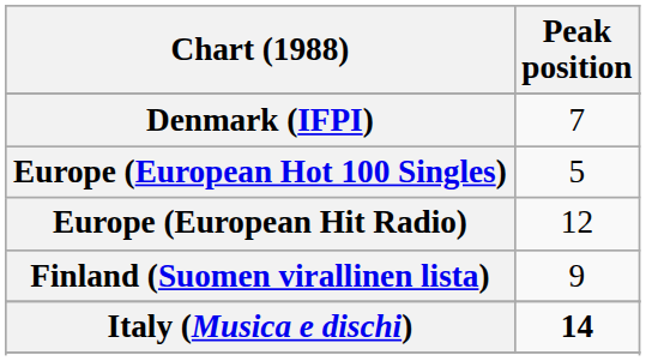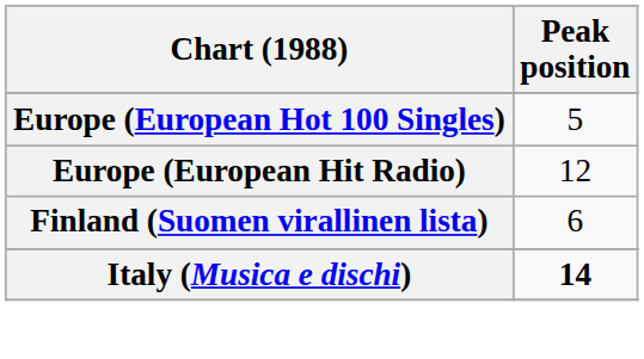 <table class="wikitable sortable plainrowheaders" style="text-align:center">
 <tr>
 <th>Chart (1988)</th>
 <th>Peak<br>position</th>
 </tr>
 <tr>
 </tr>
 <tr>
 </tr>
 <tr>
 </tr>
 <tr>
-<th scope="row">Denmark (<a href='#'>IFPI</a>)</th>
-<td>7</td>
-</tr>
-<tr>
 <th scope="row">Europe (<a href='#'>European Hot 100 Singles</a>)</th>
 <td>5</td>
 </tr>
 <tr>
 <th scope="row">Europe (European Hit Radio)</th>
 <td>12</td>
 </tr>
 <tr>
 <th scope="row">Finland (<a href='#'>Suomen virallinen lista</a>)</th>
-<td>9</td>
+<td>6</td>
 </tr>
 <tr>
 </tr>
 <tr>
 <th scope="row">Italy (<em><a href='#'>Musica e dischi</a></em>)</th>
 <td align="center"><strong>14</strong></td>
 </tr>
 <tr>
 </tr>
 <tr>
 </tr>
 <tr>
 </tr>
 <tr>
 </tr>
 <tr>
 </tr>
 <tr>
 </tr>
 <tr>
 </tr>
 </table>
